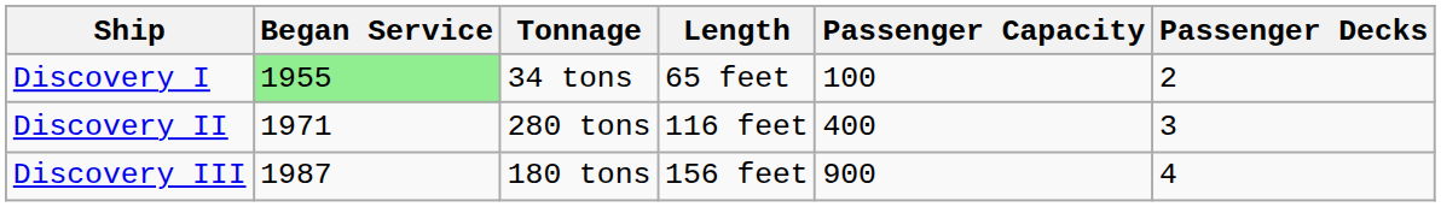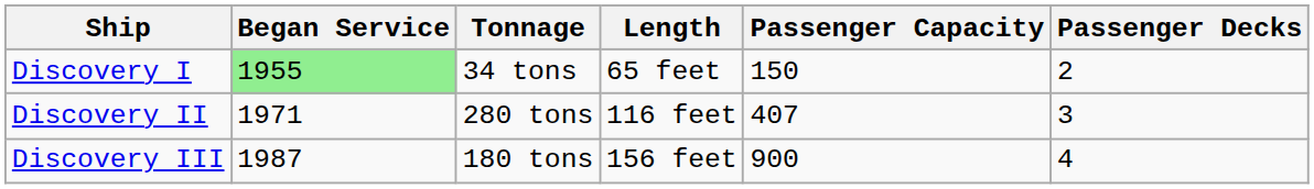 <table class="wikitable">
 <tr>
 <th>Ship</th>
 <th>Began Service</th>
 <th>Tonnage</th>
 <th>Length</th>
 <th>Passenger Capacity</th>
 <th>Passenger Decks</th>
 </tr>
 <tr>
 <td><a href='#'>Discovery I</a></td>
 <td style="background: lightgreen;">1955</td>
 <td>34 tons</td>
 <td>65 feet</td>
-<td>100</td>
+<td>150</td>
 <td>2</td>
 </tr>
 <tr>
 <td><a href='#'>Discovery II</a></td>
 <td>1971</td>
 <td>280 tons</td>
 <td>116 feet</td>
-<td>400</td>
+<td>407</td>
 <td>3</td>
 </tr>
 <tr>
 <td><a href='#'>Discovery III</a></td>
 <td>1987</td>
 <td>180 tons</td>
 <td>156 feet</td>
 <td>900</td>
 <td>4</td>
 </tr>
 </table>
